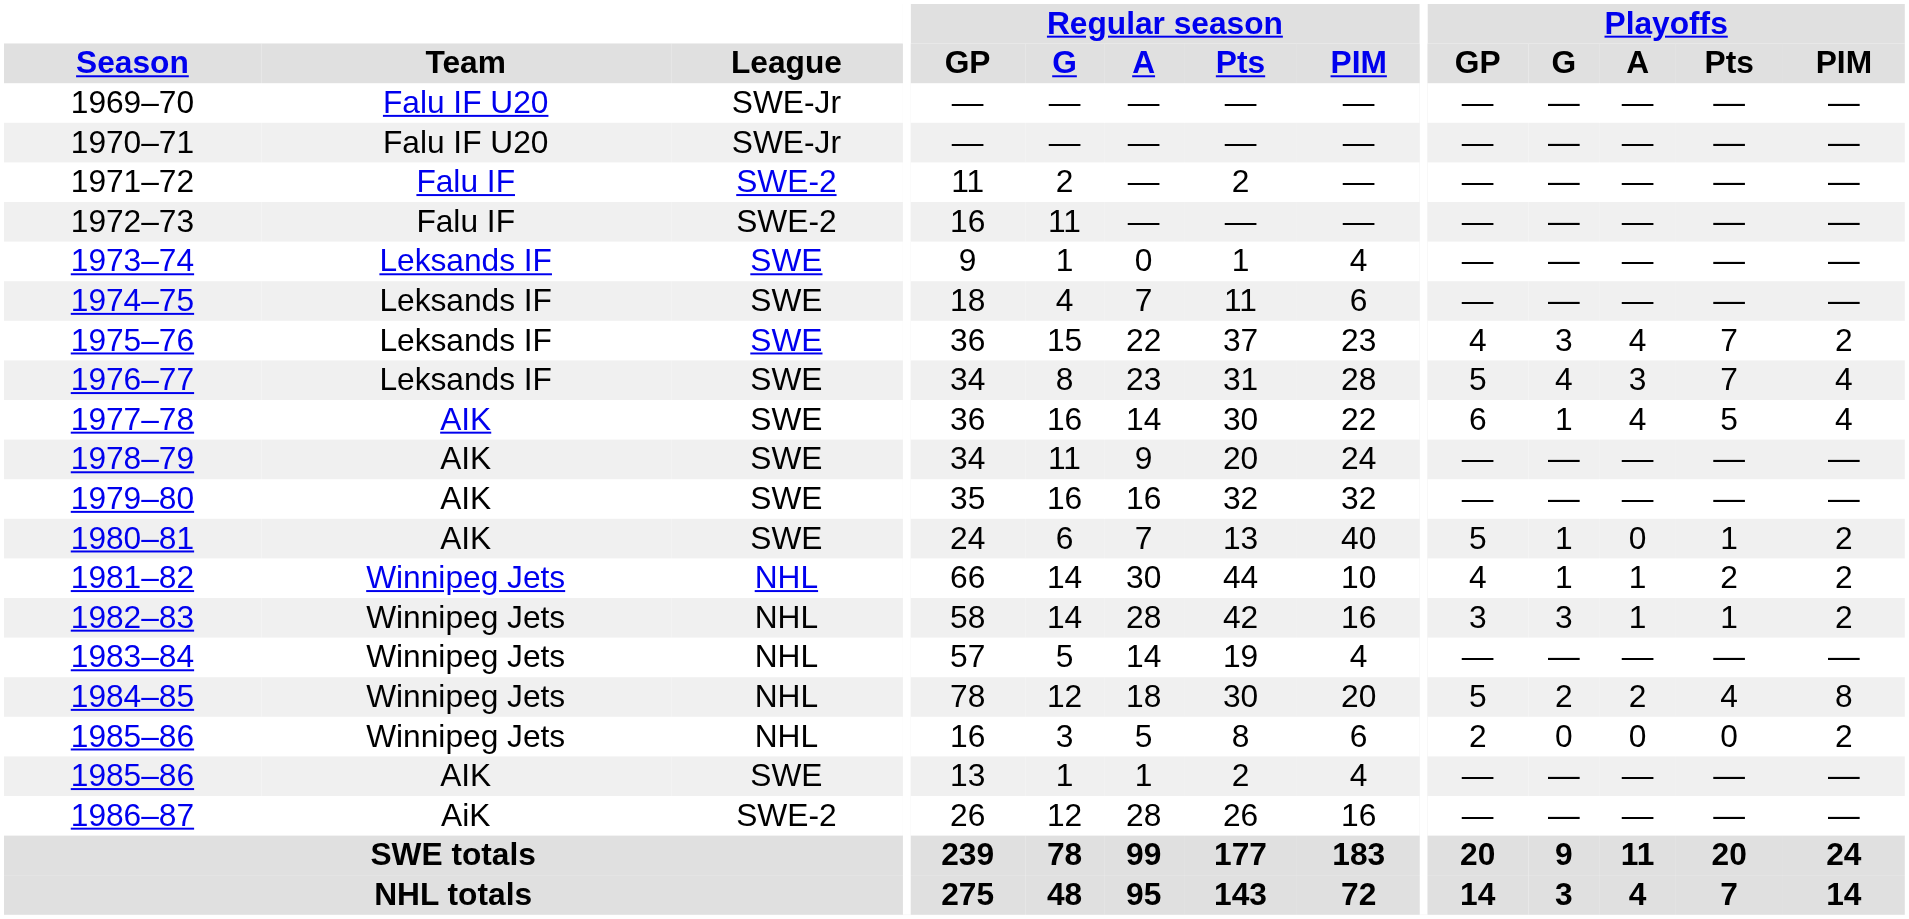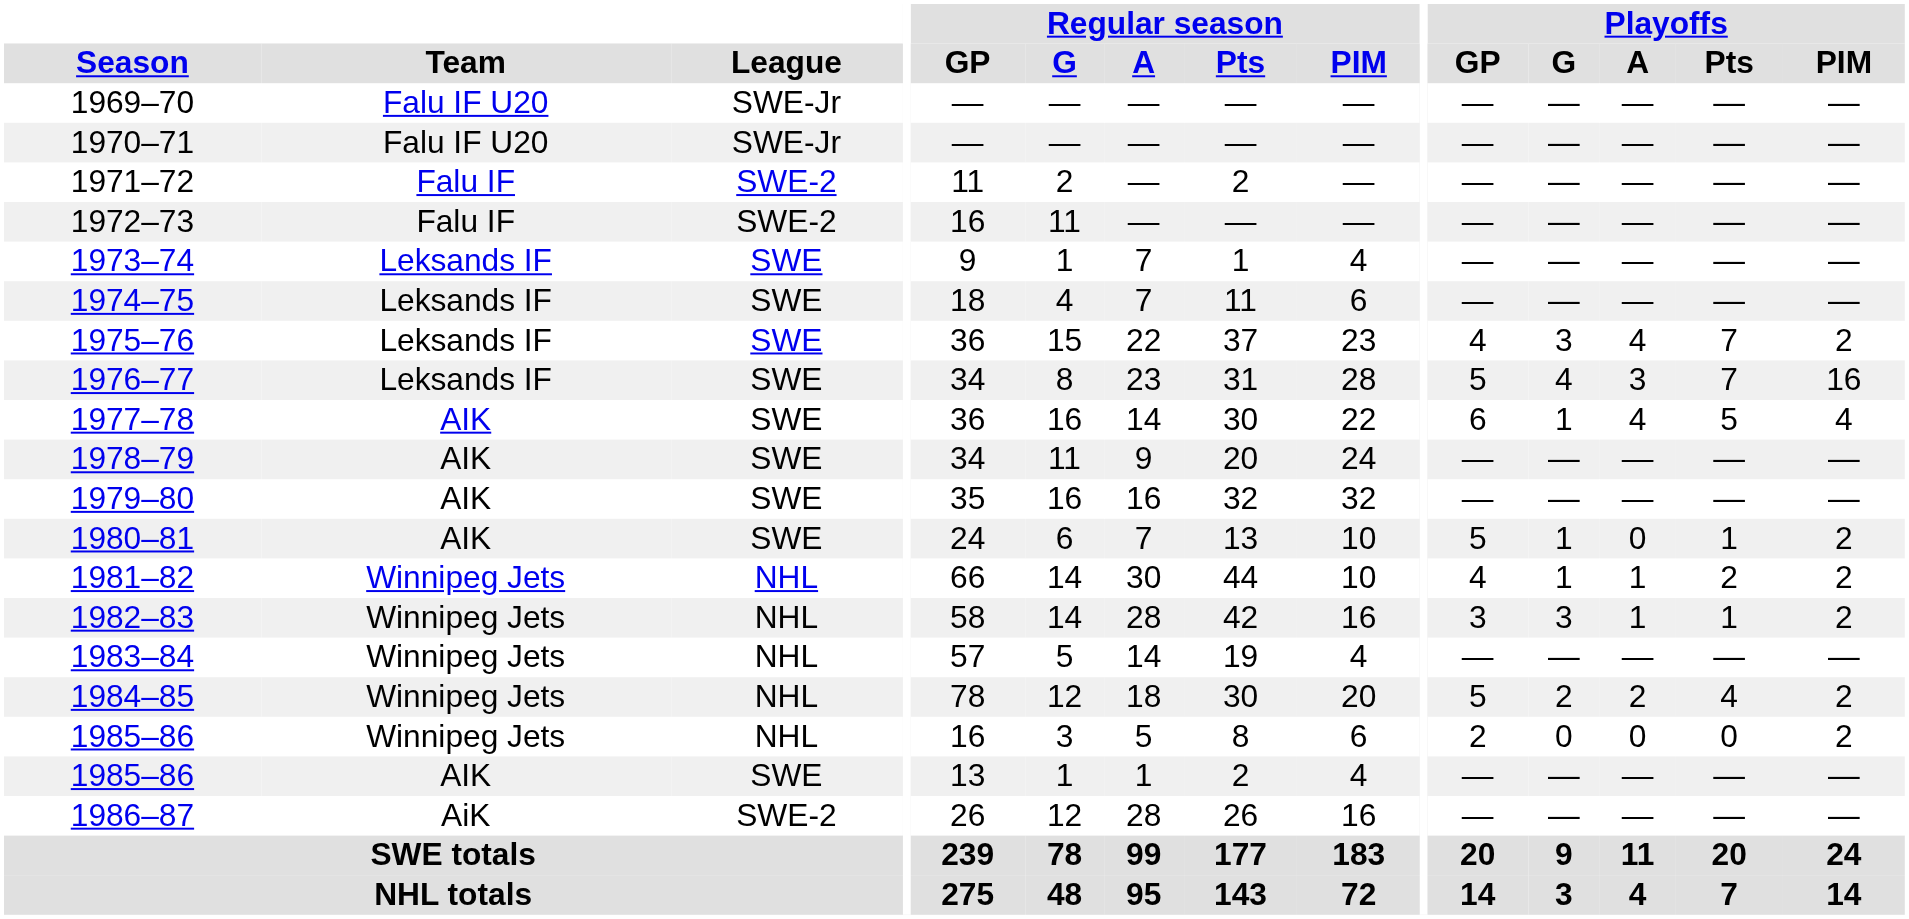 <table border="0" cellpadding="1" cellspacing="0" style="text-align:center; width:60em">
 <tr bgcolor="#e0e0e0">
 <th colspan="3" bgcolor="#ffffff"></th>
 <th rowspan="100" bgcolor="#ffffff"></th>
 <th colspan="5"><a href='#'>Regular season</a></th>
 <th rowspan="100" bgcolor="#ffffff"></th>
 <th colspan="5"><a href='#'>Playoffs</a></th>
 </tr>
 <tr bgcolor="#e0e0e0">
 <th><a href='#'>Season</a></th>
 <th>Team</th>
 <th>League</th>
 <th>GP</th>
 <th><a href='#'>G</a></th>
 <th><a href='#'>A</a></th>
 <th><a href='#'>Pts</a></th>
 <th><a href='#'>PIM</a></th>
 <th>GP</th>
 <th>G</th>
 <th>A</th>
 <th>Pts</th>
 <th>PIM</th>
 </tr>
 <tr>
 <td>1969–70</td>
 <td><a href='#'>Falu IF U20</a></td>
 <td>SWE-Jr</td>
 <td>—</td>
 <td>—</td>
 <td>—</td>
 <td>—</td>
 <td>—</td>
 <td>—</td>
 <td>—</td>
 <td>—</td>
 <td>—</td>
 <td>—</td>
 </tr>
 <tr bgcolor="#f0f0f0">
 <td>1970–71</td>
 <td>Falu IF U20</td>
 <td>SWE-Jr</td>
 <td>—</td>
 <td>—</td>
 <td>—</td>
 <td>—</td>
 <td>—</td>
 <td>—</td>
 <td>—</td>
 <td>—</td>
 <td>—</td>
 <td>—</td>
 </tr>
 <tr>
 <td>1971–72</td>
 <td><a href='#'>Falu IF</a></td>
 <td><a href='#'>SWE-2</a></td>
 <td>11</td>
 <td>2</td>
 <td>—</td>
 <td>2</td>
 <td>—</td>
 <td>—</td>
 <td>—</td>
 <td>—</td>
 <td>—</td>
 <td>—</td>
 </tr>
 <tr bgcolor="#f0f0f0">
 <td>1972–73</td>
 <td>Falu IF</td>
 <td>SWE-2</td>
 <td>16</td>
 <td>11</td>
 <td>—</td>
 <td>—</td>
 <td>—</td>
 <td>—</td>
 <td>—</td>
 <td>—</td>
 <td>—</td>
 <td>—</td>
 </tr>
 <tr>
 <td><a href='#'>1973–74</a></td>
 <td><a href='#'>Leksands IF</a></td>
 <td><a href='#'>SWE</a></td>
 <td>9</td>
 <td>1</td>
-<td>0</td>
+<td>7</td>
 <td>1</td>
 <td>4</td>
 <td>—</td>
 <td>—</td>
 <td>—</td>
 <td>—</td>
 <td>—</td>
 </tr>
 <tr bgcolor="#f0f0f0">
 <td><a href='#'>1974–75</a></td>
 <td>Leksands IF</td>
 <td>SWE</td>
 <td>18</td>
 <td>4</td>
 <td>7</td>
 <td>11</td>
 <td>6</td>
 <td>—</td>
 <td>—</td>
 <td>—</td>
 <td>—</td>
 <td>—</td>
 </tr>
 <tr>
 <td><a href='#'>1975–76</a></td>
 <td>Leksands IF</td>
 <td><a href='#'>SWE</a></td>
 <td>36</td>
 <td>15</td>
 <td>22</td>
 <td>37</td>
 <td>23</td>
 <td>4</td>
 <td>3</td>
 <td>4</td>
 <td>7</td>
 <td>2</td>
 </tr>
 <tr bgcolor="#f0f0f0">
 <td><a href='#'>1976–77</a></td>
 <td>Leksands IF</td>
 <td>SWE</td>
 <td>34</td>
 <td>8</td>
 <td>23</td>
 <td>31</td>
 <td>28</td>
 <td>5</td>
 <td>4</td>
 <td>3</td>
 <td>7</td>
-<td>4</td>
+<td>16</td>
 </tr>
 <tr>
 <td><a href='#'>1977–78</a></td>
 <td><a href='#'>AIK</a></td>
 <td>SWE</td>
 <td>36</td>
 <td>16</td>
 <td>14</td>
 <td>30</td>
 <td>22</td>
 <td>6</td>
 <td>1</td>
 <td>4</td>
 <td>5</td>
 <td>4</td>
 </tr>
 <tr bgcolor="#f0f0f0">
 <td><a href='#'>1978–79</a></td>
 <td>AIK</td>
 <td>SWE</td>
 <td>34</td>
 <td>11</td>
 <td>9</td>
 <td>20</td>
 <td>24</td>
 <td>—</td>
 <td>—</td>
 <td>—</td>
 <td>—</td>
 <td>—</td>
 </tr>
 <tr>
 <td><a href='#'>1979–80</a></td>
 <td>AIK</td>
 <td>SWE</td>
 <td>35</td>
 <td>16</td>
 <td>16</td>
 <td>32</td>
 <td>32</td>
 <td>—</td>
 <td>—</td>
 <td>—</td>
 <td>—</td>
 <td>—</td>
 </tr>
 <tr bgcolor="#f0f0f0">
 <td><a href='#'>1980–81</a></td>
 <td>AIK</td>
 <td>SWE</td>
 <td>24</td>
 <td>6</td>
 <td>7</td>
 <td>13</td>
-<td>40</td>
+<td>10</td>
 <td>5</td>
 <td>1</td>
 <td>0</td>
 <td>1</td>
 <td>2</td>
 </tr>
 <tr>
 <td><a href='#'>1981–82</a></td>
 <td><a href='#'>Winnipeg Jets</a></td>
 <td><a href='#'>NHL</a></td>
 <td>66</td>
 <td>14</td>
 <td>30</td>
 <td>44</td>
 <td>10</td>
 <td>4</td>
 <td>1</td>
 <td>1</td>
 <td>2</td>
 <td>2</td>
 </tr>
 <tr bgcolor="#f0f0f0">
 <td><a href='#'>1982–83</a></td>
 <td>Winnipeg Jets</td>
 <td>NHL</td>
 <td>58</td>
 <td>14</td>
 <td>28</td>
 <td>42</td>
 <td>16</td>
 <td>3</td>
 <td>3</td>
 <td>1</td>
 <td>1</td>
 <td>2</td>
 </tr>
 <tr>
 <td><a href='#'>1983–84</a></td>
 <td>Winnipeg Jets</td>
 <td>NHL</td>
 <td>57</td>
 <td>5</td>
 <td>14</td>
 <td>19</td>
 <td>4</td>
 <td>—</td>
 <td>—</td>
 <td>—</td>
 <td>—</td>
 <td>—</td>
 </tr>
 <tr bgcolor="#f0f0f0">
 <td><a href='#'>1984–85</a></td>
 <td>Winnipeg Jets</td>
 <td>NHL</td>
 <td>78</td>
 <td>12</td>
 <td>18</td>
 <td>30</td>
 <td>20</td>
 <td>5</td>
 <td>2</td>
 <td>2</td>
 <td>4</td>
-<td>8</td>
+<td>2</td>
 </tr>
 <tr>
 <td><a href='#'>1985–86</a></td>
 <td>Winnipeg Jets</td>
 <td>NHL</td>
 <td>16</td>
 <td>3</td>
 <td>5</td>
 <td>8</td>
 <td>6</td>
 <td>2</td>
 <td>0</td>
 <td>0</td>
 <td>0</td>
 <td>2</td>
 </tr>
 <tr bgcolor="#f0f0f0">
 <td><a href='#'>1985–86</a></td>
 <td>AIK</td>
 <td>SWE</td>
 <td>13</td>
 <td>1</td>
 <td>1</td>
 <td>2</td>
 <td>4</td>
 <td>—</td>
 <td>—</td>
 <td>—</td>
 <td>—</td>
 <td>—</td>
 </tr>
 <tr>
 <td><a href='#'>1986–87</a></td>
 <td>AiK</td>
 <td>SWE-2</td>
 <td>26</td>
 <td>12</td>
 <td>28</td>
 <td>26</td>
 <td>16</td>
 <td>—</td>
 <td>—</td>
 <td>—</td>
 <td>—</td>
 <td>—</td>
 </tr>
 <tr bgcolor="#e0e0e0">
 <th colspan="3">SWE totals</th>
 <th>239</th>
 <th>78</th>
 <th>99</th>
 <th>177</th>
 <th>183</th>
 <th>20</th>
 <th>9</th>
 <th>11</th>
 <th>20</th>
 <th>24</th>
 </tr>
 <tr bgcolor="#e0e0e0">
 <th colspan="3">NHL totals</th>
 <th>275</th>
 <th>48</th>
 <th>95</th>
 <th>143</th>
 <th>72</th>
 <th>14</th>
 <th>3</th>
 <th>4</th>
 <th>7</th>
 <th>14</th>
 </tr>
 </table>
